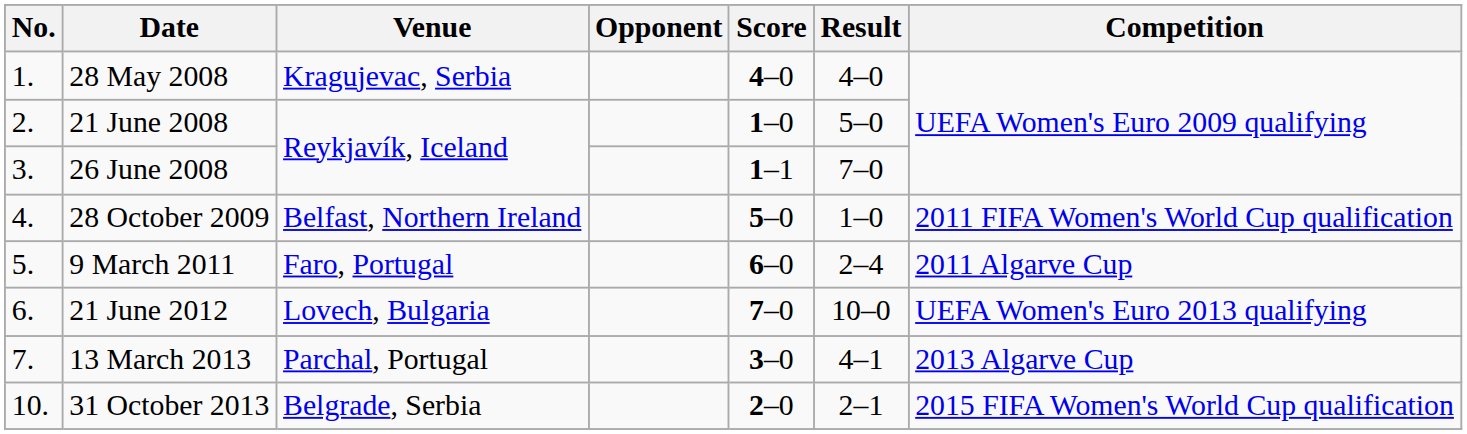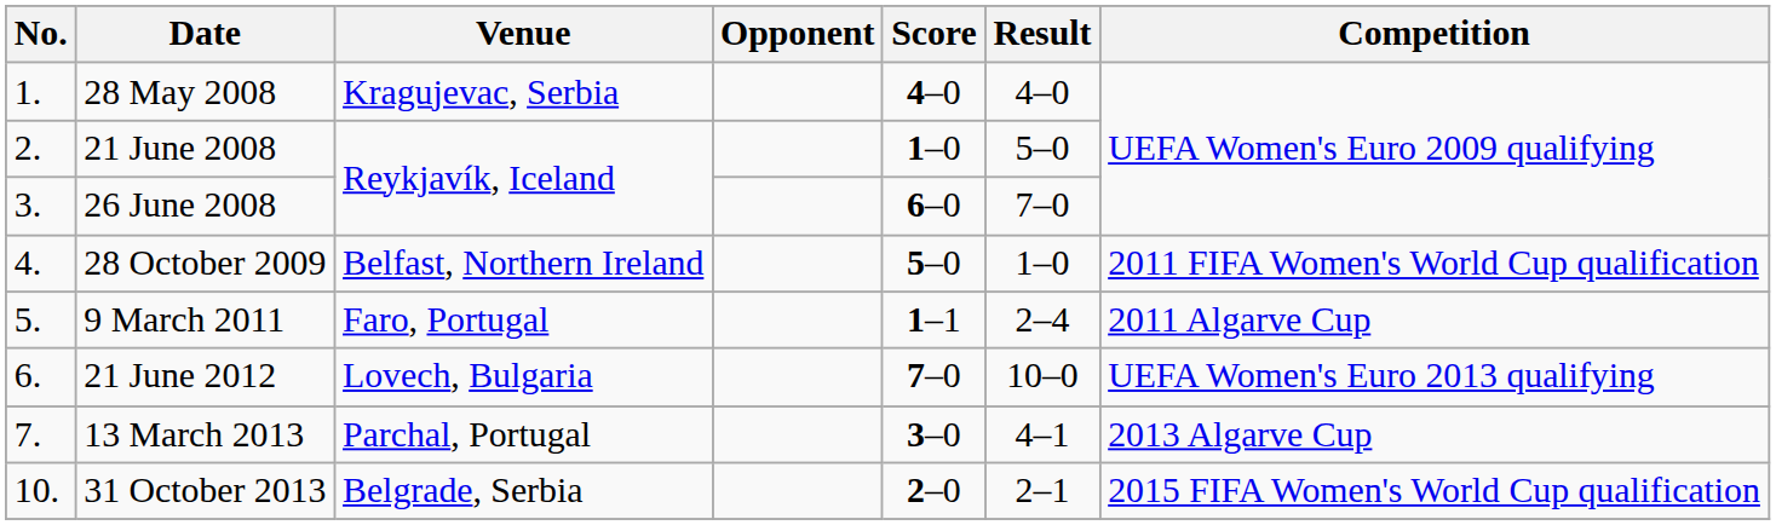 <table class="wikitable">
 <tr>
 <th>No.</th>
 <th>Date</th>
 <th>Venue</th>
 <th>Opponent</th>
 <th>Score</th>
 <th>Result</th>
 <th>Competition</th>
 </tr>
 <tr>
 <td>1.</td>
 <td>28 May 2008</td>
 <td><a href='#'>Kragujevac</a>, <a href='#'>Serbia</a></td>
 <td></td>
 <td align=center><strong>4</strong>–0</td>
 <td align=center>4–0</td>
 <td rowspan=3><a href='#'>UEFA Women's Euro 2009 qualifying</a></td>
 </tr>
 <tr>
 <td>2.</td>
 <td>21 June 2008</td>
 <td rowspan=2><a href='#'>Reykjavík</a>, <a href='#'>Iceland</a></td>
 <td></td>
 <td align=center><strong>1</strong>–0</td>
 <td align=center>5–0</td>
 </tr>
 <tr>
 <td>3.</td>
 <td>26 June 2008</td>
 <td></td>
-<td align=center><strong>1</strong>–1</td>
+<td align=center><strong>6</strong>–0</td>
 <td align=center>7–0</td>
 </tr>
 <tr>
 <td>4.</td>
 <td>28 October 2009</td>
 <td><a href='#'>Belfast</a>, <a href='#'>Northern Ireland</a></td>
 <td></td>
 <td align=center><strong>5</strong>–0</td>
 <td align=center>1–0</td>
 <td><a href='#'>2011 FIFA Women's World Cup qualification</a></td>
 </tr>
 <tr>
 <td>5.</td>
 <td>9 March 2011</td>
 <td><a href='#'>Faro</a>, <a href='#'>Portugal</a></td>
 <td></td>
-<td align=center><strong>6</strong>–0</td>
+<td align=center><strong>1</strong>–1</td>
 <td align=center>2–4</td>
 <td><a href='#'>2011 Algarve Cup</a></td>
 </tr>
 <tr>
 <td>6.</td>
 <td>21 June 2012</td>
 <td><a href='#'>Lovech</a>, <a href='#'>Bulgaria</a></td>
 <td></td>
 <td align=center><strong>7</strong>–0</td>
 <td align=center>10–0</td>
 <td><a href='#'>UEFA Women's Euro 2013 qualifying</a></td>
 </tr>
 <tr>
 <td>7.</td>
 <td>13 March 2013</td>
 <td><a href='#'>Parchal</a>, Portugal</td>
 <td></td>
 <td align=center><strong>3</strong>–0</td>
 <td align=center>4–1</td>
 <td><a href='#'>2013 Algarve Cup</a></td>
 </tr>
 <tr>
 <td>10.</td>
 <td>31 October 2013</td>
 <td><a href='#'>Belgrade</a>, Serbia</td>
 <td></td>
 <td align=center><strong>2</strong>–0</td>
 <td align=center>2–1</td>
 <td><a href='#'>2015 FIFA Women's World Cup qualification</a></td>
 </tr>
 </table>
